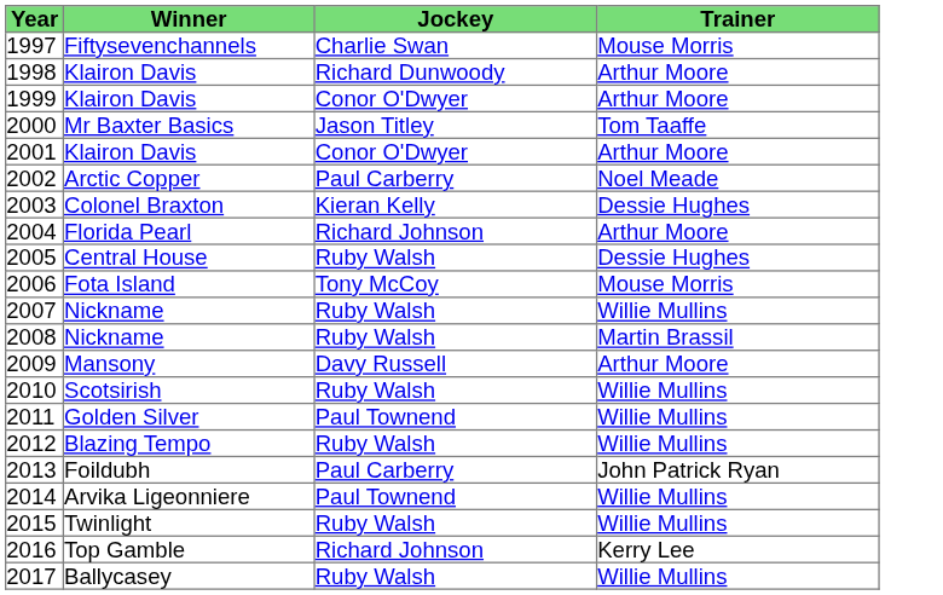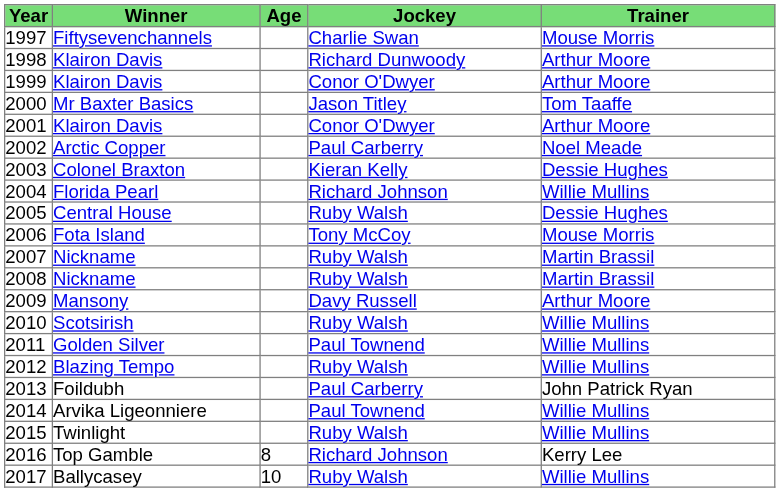 <table class = "sortable" | border="1" cellpadding="0" style="border-collapse: collapse; font-size:90%">
 <tr bgcolor="#77dd77" align="center">
 <th width="36px"><strong>Year</strong><br></th>
 <th width="160px"><strong>Winner</strong><br></th>
+<th width="36px"><strong>Age</strong> <br></th>
 <th width="180px"><strong>Jockey</strong><br></th>
 <th width="180px"><strong>Trainer</strong><br></th>
 </tr>
 <tr>
 <td>1997</td>
 <td><a href='#'>Fiftysevenchannels</a></td>
+<td></td>
 <td><a href='#'>Charlie Swan</a></td>
 <td><a href='#'>Mouse Morris</a></td>
 </tr>
 <tr>
 <td>1998</td>
 <td><a href='#'>Klairon Davis</a></td>
+<td></td>
 <td><a href='#'>Richard Dunwoody</a></td>
 <td><a href='#'>Arthur Moore</a></td>
 </tr>
 <tr>
 <td>1999</td>
 <td><a href='#'>Klairon Davis</a></td>
+<td></td>
 <td><a href='#'>Conor O'Dwyer</a></td>
 <td><a href='#'>Arthur Moore</a></td>
 </tr>
 <tr>
 <td>2000</td>
 <td><a href='#'>Mr Baxter Basics</a></td>
+<td></td>
 <td><a href='#'>Jason Titley</a></td>
 <td><a href='#'>Tom Taaffe</a></td>
 </tr>
 <tr>
 <td>2001</td>
 <td><a href='#'>Klairon Davis</a></td>
+<td></td>
 <td><a href='#'>Conor O'Dwyer</a></td>
 <td><a href='#'>Arthur Moore</a></td>
 </tr>
 <tr>
 <td>2002</td>
 <td><a href='#'>Arctic Copper</a></td>
+<td></td>
 <td><a href='#'>Paul Carberry</a></td>
 <td><a href='#'>Noel Meade</a></td>
 </tr>
 <tr>
 <td>2003</td>
 <td><a href='#'>Colonel Braxton</a></td>
+<td></td>
 <td><a href='#'>Kieran Kelly</a></td>
 <td><a href='#'>Dessie Hughes</a></td>
 </tr>
 <tr>
 <td>2004</td>
 <td><a href='#'>Florida Pearl</a></td>
+<td></td>
 <td><a href='#'>Richard Johnson</a></td>
-<td><a href='#'>Arthur Moore</a></td>
+<td><a href='#'>Willie Mullins</a></td>
 </tr>
 <tr>
 <td>2005</td>
 <td><a href='#'>Central House</a></td>
+<td></td>
 <td><a href='#'>Ruby Walsh</a></td>
 <td><a href='#'>Dessie Hughes</a></td>
 </tr>
 <tr>
 <td>2006</td>
 <td><a href='#'>Fota Island</a></td>
+<td></td>
 <td><a href='#'>Tony McCoy</a></td>
 <td><a href='#'>Mouse Morris</a></td>
 </tr>
 <tr>
 <td>2007</td>
 <td><a href='#'>Nickname</a></td>
+<td></td>
 <td><a href='#'>Ruby Walsh</a></td>
-<td><a href='#'>Willie Mullins</a></td>
+<td><a href='#'>Martin Brassil</a></td>
 </tr>
 <tr>
 <td>2008</td>
 <td><a href='#'>Nickname</a> </td>
+<td></td>
 <td><a href='#'>Ruby Walsh</a></td>
 <td><a href='#'>Martin Brassil</a></td>
 </tr>
 <tr>
 <td>2009</td>
 <td><a href='#'>Mansony</a></td>
+<td></td>
 <td><a href='#'>Davy Russell</a></td>
 <td><a href='#'>Arthur Moore</a></td>
 </tr>
 <tr>
 <td>2010</td>
 <td><a href='#'>Scotsirish</a></td>
+<td></td>
 <td><a href='#'>Ruby Walsh</a></td>
 <td><a href='#'>Willie Mullins</a></td>
 </tr>
 <tr>
 <td>2011</td>
 <td><a href='#'>Golden Silver</a></td>
+<td></td>
 <td><a href='#'>Paul Townend</a></td>
 <td><a href='#'>Willie Mullins</a></td>
 </tr>
 <tr>
 <td>2012</td>
 <td><a href='#'>Blazing Tempo</a></td>
+<td></td>
 <td><a href='#'>Ruby Walsh</a></td>
 <td><a href='#'>Willie Mullins</a></td>
 </tr>
 <tr>
 <td>2013</td>
 <td>Foildubh</td>
+<td></td>
 <td><a href='#'>Paul Carberry</a></td>
 <td>John Patrick Ryan</td>
 </tr>
 <tr>
 <td>2014</td>
 <td>Arvika Ligeonniere</td>
+<td></td>
 <td><a href='#'>Paul Townend</a></td>
 <td><a href='#'>Willie Mullins</a></td>
 </tr>
 <tr>
 <td>2015</td>
 <td>Twinlight</td>
+<td></td>
 <td><a href='#'>Ruby Walsh</a></td>
 <td><a href='#'>Willie Mullins</a></td>
 </tr>
 <tr>
 <td>2016</td>
 <td>Top Gamble</td>
+<td>8</td>
 <td><a href='#'>Richard Johnson</a></td>
 <td>Kerry Lee</td>
 </tr>
 <tr>
 <td>2017</td>
 <td>Ballycasey</td>
+<td>10</td>
 <td><a href='#'>Ruby Walsh</a></td>
 <td><a href='#'>Willie Mullins</a></td>
 </tr>
 </table>
